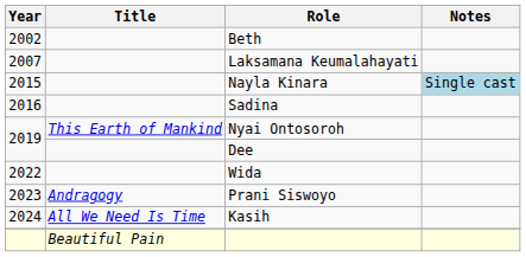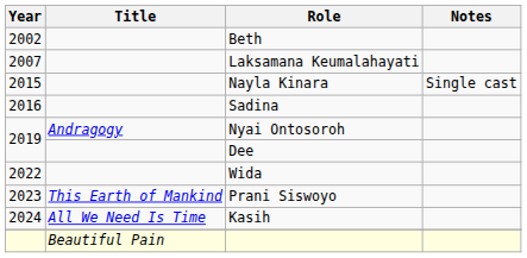 <table class="wikitable">
 <tr>
 <th>Year</th>
 <th>Title</th>
 <th>Role</th>
 <th>Notes</th>
 </tr>
 <tr>
 <td>2002</td>
 <td><em></em></td>
 <td>Beth</td>
 <td></td>
 </tr>
 <tr>
 <td>2007</td>
 <td><em></em></td>
 <td>Laksamana Keumalahayati</td>
 <td></td>
 </tr>
 <tr>
 <td>2015</td>
 <td><em></em></td>
 <td>Nayla Kinara</td>
-<td style="background: lightblue;">Single cast</td>
+<td>Single cast</td>
 </tr>
 <tr>
 <td>2016</td>
 <td><em></em></td>
 <td>Sadina</td>
 <td></td>
 </tr>
 <tr>
 <td rowspan="2">2019</td>
-<td><em><a href='#'>This Earth of Mankind</a></em></td>
+<td><em><a href='#'>Andragogy</a></em></td>
 <td>Nyai Ontosoroh</td>
 <td></td>
 </tr>
 <tr>
 <td><em></em></td>
 <td>Dee</td>
 <td></td>
 </tr>
 <tr>
 <td>2022</td>
 <td><em></em></td>
 <td>Wida</td>
 <td></td>
 </tr>
 <tr>
 <td>2023</td>
-<td><em><a href='#'>Andragogy</a></em></td>
+<td><em><a href='#'>This Earth of Mankind</a></em></td>
 <td>Prani Siswoyo</td>
 <td></td>
 </tr>
 <tr>
 <td>2024</td>
 <td><em><a href='#'>All We Need Is Time</a></em></td>
 <td>Kasih</td>
 <td></td>
 </tr>
 <tr>
 </tr>
 <tr style="background-color:#FFFFE0; color:black;">
 <td></td>
 <td><em>Beautiful Pain</em></td>
 <td></td>
 <td></td>
 </tr>
 </table>
